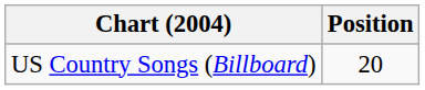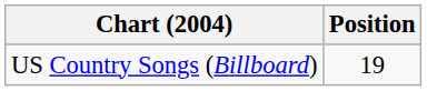 <table class="wikitable sortable">
 <tr>
 <th scope="col">Chart (2004)</th>
 <th scope="col">Position</th>
 </tr>
 <tr>
 <td>US <a href='#'>Country Songs</a> (<em><a href='#'>Billboard</a></em>)</td>
-<td align="center">20</td>
+<td align="center">19</td>
 </tr>
 </table>
